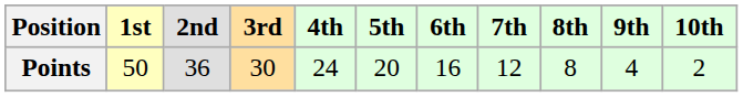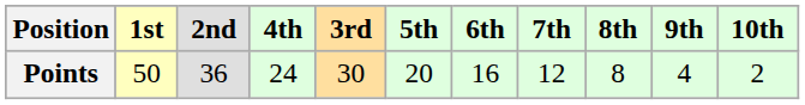 <table class="wikitable" style="font-size:85%; text-align:center">
 <tr>
 <th>Position</th>
 <td style="background:#ffffbf;"> <strong>1st</strong> </td>
 <td style="background:#dfdfdf;"> <strong>2nd</strong> </td>
+<td style="background:#dfffdf;"> <strong>4th</strong> </td>
 <td style="background:#ffdf9f;"> <strong>3rd</strong> </td>
-<td style="background:#dfffdf;"> <strong>4th</strong> </td>
 <td style="background:#dfffdf;"> <strong>5th</strong> </td>
 <td style="background:#dfffdf;"> <strong>6th</strong> </td>
 <td style="background:#dfffdf;"> <strong>7th</strong> </td>
 <td style="background:#dfffdf;"> <strong>8th</strong> </td>
 <td style="background:#dfffdf;"> <strong>9th</strong> </td>
 <td style="background:#dfffdf;"> <strong>10th</strong> </td>
 </tr>
 <tr>
 <th>Points</th>
 <td style="background:#ffffbf;">50</td>
 <td style="background:#dfdfdf;">36</td>
+<td style="background:#dfffdf;">24</td>
 <td style="background:#ffdf9f;">30</td>
-<td style="background:#dfffdf;">24</td>
 <td style="background:#dfffdf;">20</td>
 <td style="background:#dfffdf;">16</td>
 <td style="background:#dfffdf;">12</td>
 <td style="background:#dfffdf;">8</td>
 <td style="background:#dfffdf;">4</td>
 <td style="background:#dfffdf;">2</td>
 </tr>
 </table>
